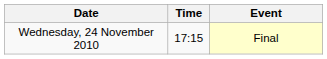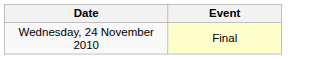 <table class = "wikitable" style="text-align:center;">
 <tr>
 <th width=220>Date</th>
-<th width=50>Time</th>
 <th width=150>Event</th>
 </tr>
 <tr>
 <td>Wednesday, 24 November 2010</td>
-<td>17:15</td>
 <td bgcolor=ffffcc>Final</td>
 </tr>
 </table>
